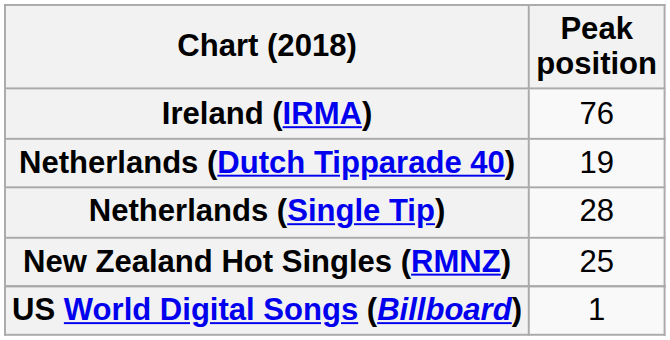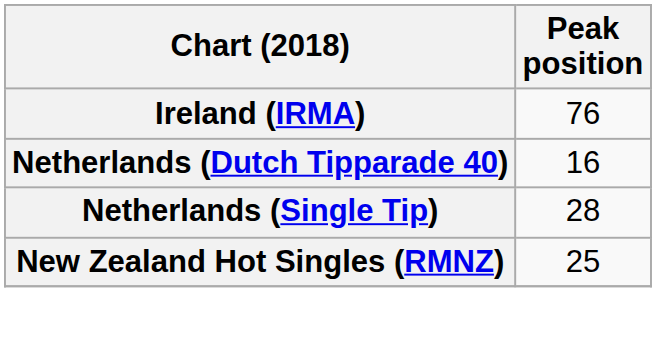 <table class="wikitable sortable plainrowheaders" style="text-align:center">
 <tr>
 <th scope="col">Chart (2018)</th>
 <th scope="col">Peak<br> position</th>
 </tr>
 <tr>
 <th scope="row">Ireland (<a href='#'>IRMA</a>)</th>
 <td>76</td>
 </tr>
 <tr>
 <th scope="row">Netherlands (<a href='#'>Dutch Tipparade 40</a>)</th>
-<td>19</td>
+<td>16</td>
 </tr>
 <tr>
 <th scope="row">Netherlands (<a href='#'>Single Tip</a>)</th>
 <td>28</td>
 </tr>
 <tr>
 <th scope="row">New Zealand Hot Singles (<a href='#'>RMNZ</a>)</th>
 <td>25</td>
 </tr>
 <tr>
 </tr>
 <tr>
 </tr>
-<tr>
-<th scope="row">US <a href='#'>World Digital Songs</a> (<em><a href='#'>Billboard</a></em>)</th>
-<td>1</td>
-</tr>
 </table>
